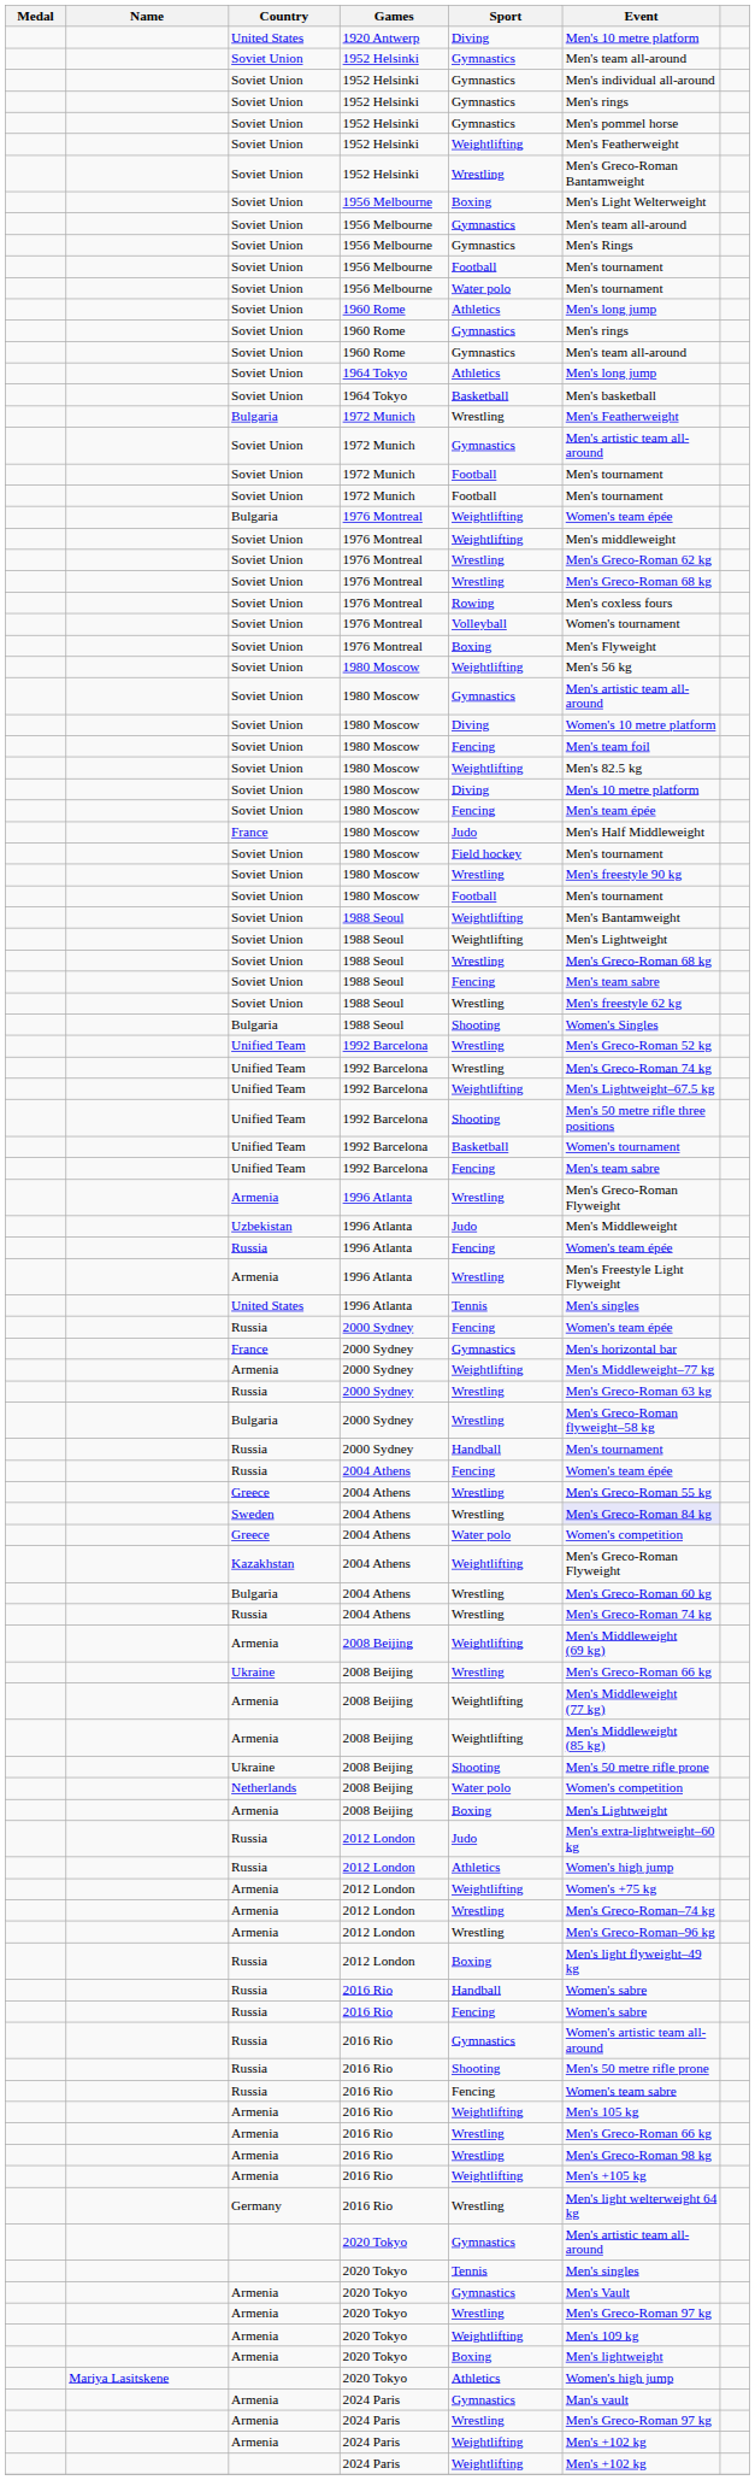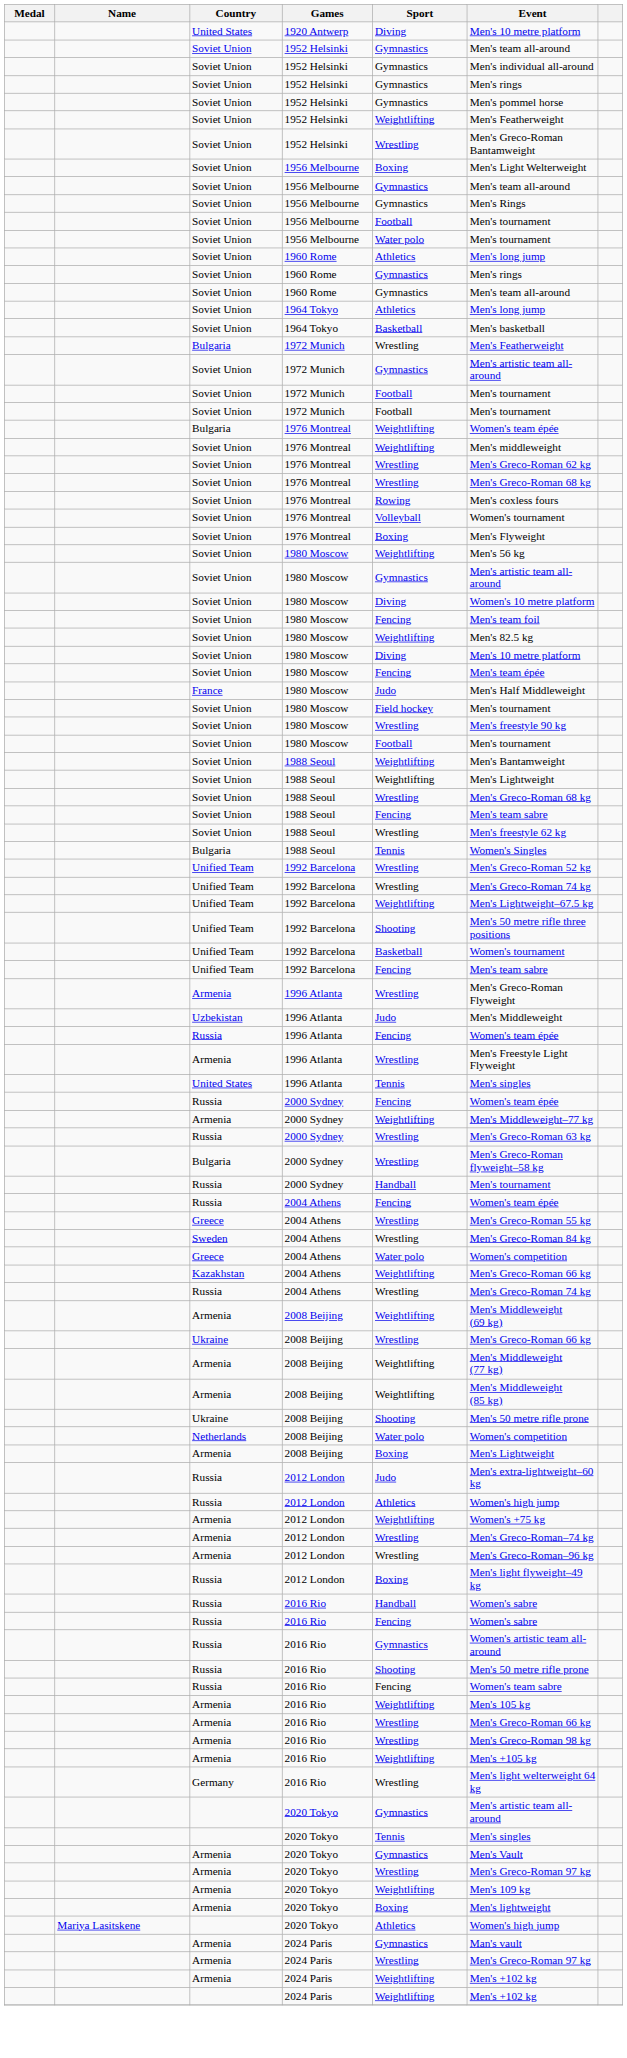 <table class="wikitable sortable" style="font-size:100%;width:100%">
 <tr>
 <th style="width:5em">Medal</th>
 <th style="width:17em">Name</th>
 <th style="width:10em">Country</th>
 <th style="width:10em">Games</th>
 <th style="width:10em">Sport</th>
 <th style="width:15em">Event</th>
 <th class="unsortable" style="width:3em"></th>
 </tr>
 <tr>
 <td></td>
 <td></td>
 <td> <a href='#'>United States</a></td>
 <td><a href='#'>1920 Antwerp</a></td>
 <td><a href='#'>Diving</a></td>
 <td><a href='#'>Men's 10 metre platform</a></td>
 <td></td>
 </tr>
 <tr>
 <td></td>
 <td></td>
 <td> <a href='#'>Soviet Union</a></td>
 <td><a href='#'>1952 Helsinki</a></td>
 <td><a href='#'>Gymnastics</a></td>
 <td>Men's team all-around</td>
 <td></td>
 </tr>
 <tr>
 <td></td>
 <td></td>
 <td> Soviet Union</td>
 <td>1952 Helsinki</td>
 <td>Gymnastics</td>
 <td>Men's individual all-around</td>
 <td></td>
 </tr>
 <tr>
 <td></td>
 <td></td>
 <td> Soviet Union</td>
 <td>1952 Helsinki</td>
 <td>Gymnastics</td>
 <td>Men's rings</td>
 <td></td>
 </tr>
 <tr>
 <td></td>
 <td></td>
 <td> Soviet Union</td>
 <td>1952 Helsinki</td>
 <td>Gymnastics</td>
 <td>Men's pommel horse</td>
 <td></td>
 </tr>
 <tr>
 <td></td>
 <td></td>
 <td> Soviet Union</td>
 <td>1952 Helsinki</td>
 <td><a href='#'>Weightlifting</a></td>
 <td>Men's Featherweight</td>
 <td></td>
 </tr>
 <tr>
 <td></td>
 <td></td>
 <td> Soviet Union</td>
 <td>1952 Helsinki</td>
 <td><a href='#'>Wrestling</a></td>
 <td>Men's Greco-Roman Bantamweight</td>
 <td></td>
 </tr>
 <tr>
 <td></td>
 <td></td>
 <td> Soviet Union</td>
 <td><a href='#'>1956 Melbourne</a></td>
 <td><a href='#'>Boxing</a></td>
 <td>Men's Light Welterweight</td>
 <td></td>
 </tr>
 <tr>
 <td></td>
 <td></td>
 <td> Soviet Union</td>
 <td>1956 Melbourne</td>
 <td><a href='#'>Gymnastics</a></td>
 <td>Men's team all-around</td>
 <td></td>
 </tr>
 <tr>
 <td></td>
 <td></td>
 <td> Soviet Union</td>
 <td>1956 Melbourne</td>
 <td>Gymnastics</td>
 <td>Men's Rings</td>
 <td></td>
 </tr>
 <tr>
 <td></td>
 <td></td>
 <td> Soviet Union</td>
 <td>1956 Melbourne</td>
 <td><a href='#'>Football</a></td>
 <td>Men's tournament</td>
 <td></td>
 </tr>
 <tr>
 <td></td>
 <td></td>
 <td> Soviet Union</td>
 <td>1956 Melbourne</td>
 <td><a href='#'>Water polo</a></td>
 <td>Men's tournament</td>
 <td></td>
 </tr>
 <tr>
 <td></td>
 <td></td>
 <td> Soviet Union</td>
 <td><a href='#'>1960 Rome</a></td>
 <td><a href='#'>Athletics</a></td>
 <td><a href='#'>Men's long jump</a></td>
 <td></td>
 </tr>
 <tr>
 <td></td>
 <td></td>
 <td> Soviet Union</td>
 <td>1960 Rome</td>
 <td><a href='#'>Gymnastics</a></td>
 <td>Men's rings</td>
 <td></td>
 </tr>
 <tr>
 <td></td>
 <td></td>
 <td> Soviet Union</td>
 <td>1960 Rome</td>
 <td>Gymnastics</td>
 <td>Men's team all-around</td>
 <td></td>
 </tr>
 <tr>
 <td></td>
 <td></td>
 <td> Soviet Union</td>
 <td><a href='#'>1964 Tokyo</a></td>
 <td><a href='#'>Athletics</a></td>
 <td><a href='#'>Men's long jump</a></td>
 <td></td>
 </tr>
 <tr>
 <td></td>
 <td></td>
 <td> Soviet Union</td>
 <td>1964 Tokyo</td>
 <td><a href='#'>Basketball</a></td>
 <td>Men's basketball</td>
 <td></td>
 </tr>
 <tr>
 <td></td>
 <td></td>
 <td> <a href='#'>Bulgaria</a></td>
 <td><a href='#'>1972 Munich</a></td>
 <td>Wrestling</td>
 <td><a href='#'>Men's Featherweight</a></td>
 <td></td>
 </tr>
 <tr>
 <td></td>
 <td></td>
 <td> Soviet Union</td>
 <td>1972 Munich</td>
 <td><a href='#'>Gymnastics</a></td>
 <td><a href='#'>Men's artistic team all-around</a></td>
 <td></td>
 </tr>
 <tr>
 <td></td>
 <td></td>
 <td> Soviet Union</td>
 <td>1972 Munich</td>
 <td><a href='#'>Football</a></td>
 <td>Men's tournament</td>
 <td></td>
 </tr>
 <tr>
 <td></td>
 <td></td>
 <td> Soviet Union</td>
 <td>1972 Munich</td>
 <td>Football</td>
 <td>Men's tournament</td>
 <td></td>
 </tr>
 <tr>
 <td></td>
 <td></td>
 <td> Bulgaria</td>
 <td><a href='#'>1976 Montreal</a></td>
 <td><a href='#'>Weightlifting</a></td>
 <td><a href='#'>Women's team épée</a></td>
 <td></td>
 </tr>
 <tr>
 <td></td>
 <td></td>
 <td> Soviet Union</td>
 <td>1976 Montreal</td>
 <td><a href='#'>Weightlifting</a></td>
 <td>Men's middleweight</td>
 <td></td>
 </tr>
 <tr>
 <td></td>
 <td></td>
 <td> Soviet Union</td>
 <td>1976 Montreal</td>
 <td><a href='#'>Wrestling</a></td>
 <td><a href='#'>Men's Greco-Roman 62 kg</a></td>
 <td></td>
 </tr>
 <tr>
 <td></td>
 <td></td>
 <td> Soviet Union</td>
 <td>1976 Montreal</td>
 <td><a href='#'>Wrestling</a></td>
 <td><a href='#'>Men's Greco-Roman 68 kg</a></td>
 <td></td>
 </tr>
 <tr>
 <td></td>
 <td></td>
 <td> Soviet Union</td>
 <td>1976 Montreal</td>
 <td><a href='#'>Rowing</a></td>
 <td>Men's coxless fours</td>
 <td></td>
 </tr>
 <tr>
 <td></td>
 <td></td>
 <td> Soviet Union</td>
 <td>1976 Montreal</td>
 <td><a href='#'>Volleyball</a></td>
 <td>Women's tournament</td>
 <td></td>
 </tr>
 <tr>
 <td></td>
 <td></td>
 <td> Soviet Union</td>
 <td>1976 Montreal</td>
 <td><a href='#'>Boxing</a></td>
 <td>Men's Flyweight</td>
 <td></td>
 </tr>
 <tr>
 <td></td>
 <td></td>
 <td> Soviet Union</td>
 <td><a href='#'>1980 Moscow</a></td>
 <td><a href='#'>Weightlifting</a></td>
 <td>Men's 56 kg</td>
 <td></td>
 </tr>
 <tr>
 <td></td>
 <td></td>
 <td> Soviet Union</td>
 <td>1980 Moscow</td>
 <td><a href='#'>Gymnastics</a></td>
 <td><a href='#'>Men's artistic team all-around</a></td>
 <td></td>
 </tr>
 <tr>
 <td></td>
 <td></td>
 <td> Soviet Union</td>
 <td>1980 Moscow</td>
 <td><a href='#'>Diving</a></td>
 <td><a href='#'>Women's 10 metre platform</a></td>
 <td></td>
 </tr>
 <tr>
 <td></td>
 <td></td>
 <td> Soviet Union</td>
 <td>1980 Moscow</td>
 <td><a href='#'>Fencing</a></td>
 <td><a href='#'>Men's team foil</a></td>
 <td></td>
 </tr>
 <tr>
 <td></td>
 <td></td>
 <td> Soviet Union</td>
 <td>1980 Moscow</td>
 <td><a href='#'>Weightlifting</a></td>
 <td>Men's 82.5 kg</td>
 <td></td>
 </tr>
 <tr>
 <td></td>
 <td></td>
 <td> Soviet Union</td>
 <td>1980 Moscow</td>
 <td><a href='#'>Diving</a></td>
 <td><a href='#'>Men's 10 metre platform</a></td>
 <td></td>
 </tr>
 <tr>
 <td></td>
 <td></td>
 <td> Soviet Union</td>
 <td>1980 Moscow</td>
 <td><a href='#'>Fencing</a></td>
 <td><a href='#'>Men's team épée</a></td>
 <td></td>
 </tr>
 <tr>
 <td></td>
 <td></td>
 <td> <a href='#'>France</a></td>
 <td>1980 Moscow</td>
 <td><a href='#'>Judo</a></td>
 <td>Men's Half Middleweight</td>
 <td></td>
 </tr>
 <tr>
 <td></td>
 <td></td>
 <td> Soviet Union</td>
 <td>1980 Moscow</td>
 <td><a href='#'>Field hockey</a></td>
 <td>Men's tournament</td>
 <td></td>
 </tr>
 <tr>
 <td></td>
 <td></td>
 <td> Soviet Union</td>
 <td>1980 Moscow</td>
 <td><a href='#'>Wrestling</a></td>
 <td><a href='#'>Men's freestyle 90 kg</a></td>
 <td></td>
 </tr>
 <tr>
 <td></td>
 <td></td>
 <td> Soviet Union</td>
 <td>1980 Moscow</td>
 <td><a href='#'>Football</a></td>
 <td>Men's tournament</td>
 <td></td>
 </tr>
 <tr>
 <td></td>
 <td></td>
 <td> Soviet Union</td>
 <td><a href='#'>1988 Seoul</a></td>
 <td><a href='#'>Weightlifting</a></td>
 <td>Men's Bantamweight</td>
 <td></td>
 </tr>
 <tr>
 <td></td>
 <td></td>
 <td> Soviet Union</td>
 <td>1988 Seoul</td>
 <td>Weightlifting</td>
 <td>Men's Lightweight</td>
 <td></td>
 </tr>
 <tr>
 <td></td>
 <td></td>
 <td> Soviet Union</td>
 <td>1988 Seoul</td>
 <td><a href='#'>Wrestling</a></td>
 <td><a href='#'>Men's Greco-Roman 68 kg</a></td>
 <td></td>
 </tr>
 <tr>
 <td></td>
 <td></td>
 <td> Soviet Union</td>
 <td>1988 Seoul</td>
 <td><a href='#'>Fencing</a></td>
 <td><a href='#'>Men's team sabre</a></td>
 <td></td>
 </tr>
 <tr>
 <td></td>
 <td></td>
 <td> Soviet Union</td>
 <td>1988 Seoul</td>
 <td>Wrestling</td>
 <td><a href='#'>Men's freestyle 62 kg</a></td>
 <td></td>
 </tr>
 <tr>
 <td></td>
 <td></td>
 <td> Bulgaria</td>
 <td>1988 Seoul</td>
-<td><a href='#'>Shooting</a></td>
+<td><a href='#'>Tennis</a></td>
 <td><a href='#'>Women's Singles</a></td>
 <td></td>
 </tr>
 <tr>
 <td></td>
 <td></td>
 <td> <a href='#'>Unified Team</a></td>
 <td><a href='#'>1992 Barcelona</a></td>
 <td><a href='#'>Wrestling</a></td>
 <td><a href='#'>Men's Greco-Roman 52 kg</a></td>
 <td></td>
 </tr>
 <tr>
 <td></td>
 <td></td>
 <td> Unified Team</td>
 <td>1992 Barcelona</td>
 <td>Wrestling</td>
 <td><a href='#'>Men's Greco-Roman 74 kg</a></td>
 <td></td>
 </tr>
 <tr>
 <td></td>
 <td></td>
 <td> Unified Team</td>
 <td>1992 Barcelona</td>
 <td><a href='#'>Weightlifting</a></td>
 <td><a href='#'>Men's Lightweight–67.5 kg</a></td>
 <td></td>
 </tr>
 <tr>
 <td></td>
 <td></td>
 <td> Unified Team</td>
 <td>1992 Barcelona</td>
 <td><a href='#'>Shooting</a></td>
 <td><a href='#'>Men's 50 metre rifle three positions</a></td>
 <td></td>
 </tr>
 <tr>
 <td></td>
 <td></td>
 <td> Unified Team</td>
 <td>1992 Barcelona</td>
 <td><a href='#'>Basketball</a></td>
 <td><a href='#'>Women's tournament</a></td>
 <td></td>
 </tr>
 <tr>
 <td></td>
 <td></td>
 <td> Unified Team</td>
 <td>1992 Barcelona</td>
 <td><a href='#'>Fencing</a></td>
 <td><a href='#'>Men's team sabre</a></td>
 <td></td>
 </tr>
 <tr>
 <td></td>
 <td></td>
 <td> <a href='#'>Armenia</a></td>
 <td><a href='#'>1996 Atlanta</a></td>
 <td><a href='#'>Wrestling</a></td>
 <td>Men's Greco-Roman Flyweight</td>
 <td></td>
 </tr>
 <tr>
 <td></td>
 <td></td>
 <td> <a href='#'>Uzbekistan</a></td>
 <td>1996 Atlanta</td>
 <td><a href='#'>Judo</a></td>
 <td>Men's Middleweight</td>
 <td></td>
 </tr>
 <tr>
 <td></td>
 <td></td>
 <td> <a href='#'>Russia</a></td>
 <td>1996 Atlanta</td>
 <td><a href='#'>Fencing</a></td>
 <td><a href='#'>Women's team épée</a></td>
 <td></td>
 </tr>
 <tr>
 <td></td>
 <td></td>
 <td> Armenia</td>
 <td>1996 Atlanta</td>
 <td><a href='#'>Wrestling</a></td>
 <td>Men's Freestyle Light Flyweight</td>
 <td></td>
 </tr>
 <tr>
 <td></td>
 <td></td>
 <td> <a href='#'>United States</a></td>
 <td>1996 Atlanta</td>
 <td><a href='#'>Tennis</a></td>
 <td><a href='#'>Men's singles</a></td>
 <td></td>
 </tr>
 <tr>
 <td></td>
 <td></td>
 <td> Russia</td>
 <td><a href='#'>2000 Sydney</a></td>
 <td><a href='#'>Fencing</a></td>
 <td><a href='#'>Women's team épée</a></td>
 <td></td>
 </tr>
 <tr>
 <td></td>
 <td></td>
-<td> <a href='#'>France</a></td>
-<td>2000 Sydney</td>
-<td><a href='#'>Gymnastics</a></td>
-<td><a href='#'>Men's horizontal bar</a></td>
-<td></td>
-</tr>
-<tr>
-<td></td>
-<td></td>
 <td> Armenia</td>
 <td>2000 Sydney</td>
 <td><a href='#'>Weightlifting</a></td>
 <td><a href='#'>Men's Middleweight–77 kg</a></td>
 <td></td>
 </tr>
 <tr>
 <td></td>
 <td></td>
 <td> Russia</td>
 <td><a href='#'>2000 Sydney</a></td>
 <td><a href='#'>Wrestling</a></td>
 <td><a href='#'>Men's Greco-Roman 63 kg</a></td>
 <td></td>
 </tr>
 <tr>
 <td></td>
 <td></td>
 <td> Bulgaria</td>
 <td>2000 Sydney</td>
 <td><a href='#'>Wrestling</a></td>
 <td><a href='#'>Men's Greco-Roman flyweight–58 kg</a></td>
 <td></td>
 </tr>
 <tr>
 <td></td>
 <td></td>
 <td> Russia</td>
 <td>2000 Sydney</td>
 <td><a href='#'>Handball</a></td>
 <td><a href='#'>Men's tournament</a></td>
 <td></td>
 </tr>
 <tr>
 <td></td>
 <td></td>
 <td> Russia</td>
 <td><a href='#'>2004 Athens</a></td>
 <td><a href='#'>Fencing</a></td>
 <td><a href='#'>Women's team épée</a></td>
 <td></td>
 </tr>
 <tr>
 <td></td>
 <td></td>
 <td> <a href='#'>Greece</a></td>
 <td>2004 Athens</td>
 <td><a href='#'>Wrestling</a></td>
 <td><a href='#'>Men's Greco-Roman 55 kg</a></td>
 <td></td>
 </tr>
 <tr>
 <td></td>
 <td></td>
 <td> <a href='#'>Sweden</a></td>
 <td>2004 Athens</td>
 <td>Wrestling</td>
-<td style="background: lavender;"><a href='#'>Men's Greco-Roman 84 kg</a></td>
+<td><a href='#'>Men's Greco-Roman 84 kg</a></td>
 <td></td>
 </tr>
 <tr>
 <td></td>
 <td></td>
 <td> <a href='#'>Greece</a></td>
 <td>2004 Athens</td>
 <td><a href='#'>Water polo</a></td>
 <td><a href='#'>Women's competition</a></td>
 <td></td>
 </tr>
 <tr>
 <td></td>
 <td></td>
 <td> <a href='#'>Kazakhstan</a></td>
 <td>2004 Athens</td>
 <td><a href='#'>Weightlifting</a></td>
-<td>Men's Greco-Roman Flyweight</td>
-<td></td>
-</tr>
-<tr>
-<td></td>
-<td></td>
-<td> Bulgaria</td>
-<td>2004 Athens</td>
-<td>Wrestling</td>
-<td><a href='#'>Men's Greco-Roman 60 kg</a></td>
+<td><a href='#'>Men's Greco-Roman 66 kg</a></td>
 <td></td>
 </tr>
 <tr>
 <td></td>
 <td></td>
 <td> Russia</td>
 <td>2004 Athens</td>
 <td>Wrestling</td>
 <td><a href='#'>Men's Greco-Roman 74 kg</a></td>
 <td></td>
 </tr>
 <tr>
 <td></td>
 <td></td>
 <td> Armenia</td>
 <td><a href='#'>2008 Beijing</a></td>
 <td><a href='#'>Weightlifting</a></td>
 <td><a href='#'>Men's Middleweight (69 kg)</a></td>
 <td></td>
 </tr>
 <tr>
 <td></td>
 <td></td>
 <td> <a href='#'>Ukraine</a></td>
 <td>2008 Beijing</td>
 <td><a href='#'>Wrestling</a></td>
 <td><a href='#'>Men's Greco-Roman 66 kg</a></td>
 <td></td>
 </tr>
 <tr>
 <td></td>
 <td></td>
 <td> Armenia</td>
 <td>2008 Beijing</td>
 <td>Weightlifting</td>
 <td><a href='#'>Men's Middleweight (77 kg)</a></td>
 <td></td>
 </tr>
 <tr>
 <td></td>
 <td></td>
 <td> Armenia</td>
 <td>2008 Beijing</td>
 <td>Weightlifting</td>
 <td><a href='#'>Men's Middleweight (85 kg)</a></td>
 <td></td>
 </tr>
 <tr>
 <td></td>
 <td></td>
 <td> Ukraine</td>
 <td>2008 Beijing</td>
 <td><a href='#'>Shooting</a></td>
 <td><a href='#'>Men's 50 metre rifle prone</a></td>
 <td></td>
 </tr>
 <tr>
 <td></td>
 <td></td>
 <td> <a href='#'>Netherlands</a></td>
 <td>2008 Beijing</td>
 <td><a href='#'>Water polo</a></td>
 <td><a href='#'>Women's competition</a></td>
 <td></td>
 </tr>
 <tr>
 <td></td>
 <td></td>
 <td> Armenia</td>
 <td>2008 Beijing</td>
 <td><a href='#'>Boxing</a></td>
 <td><a href='#'>Men's Lightweight</a></td>
 <td></td>
 </tr>
 <tr>
 <td></td>
 <td></td>
 <td> Russia</td>
 <td><a href='#'>2012 London</a></td>
 <td><a href='#'>Judo</a></td>
 <td><a href='#'>Men's extra-lightweight–60 kg</a></td>
 <td></td>
 </tr>
 <tr>
 <td></td>
 <td></td>
 <td> Russia</td>
 <td><a href='#'>2012 London</a></td>
 <td><a href='#'>Athletics</a></td>
 <td><a href='#'>Women's high jump</a></td>
 <td></td>
 </tr>
 <tr>
 <td></td>
 <td></td>
 <td> Armenia</td>
 <td>2012 London</td>
 <td><a href='#'>Weightlifting</a></td>
 <td><a href='#'>Women's +75 kg</a></td>
 <td></td>
 </tr>
 <tr>
 <td></td>
 <td></td>
 <td> Armenia</td>
 <td>2012 London</td>
 <td><a href='#'>Wrestling</a></td>
 <td><a href='#'>Men's Greco-Roman–74 kg</a></td>
 <td></td>
 </tr>
 <tr>
 <td></td>
 <td></td>
 <td> Armenia</td>
 <td>2012 London</td>
 <td>Wrestling</td>
 <td><a href='#'>Men's Greco-Roman–96 kg</a></td>
 <td></td>
 </tr>
 <tr>
 <td></td>
 <td></td>
 <td> Russia</td>
 <td>2012 London</td>
 <td><a href='#'>Boxing</a></td>
 <td><a href='#'>Men's light flyweight–49 kg</a></td>
 <td></td>
 </tr>
 <tr>
 <td></td>
 <td></td>
 <td> Russia</td>
 <td><a href='#'>2016 Rio</a></td>
 <td><a href='#'>Handball</a></td>
 <td><a href='#'>Women's sabre</a></td>
 <td></td>
 </tr>
 <tr>
 <td></td>
 <td></td>
 <td> Russia</td>
 <td><a href='#'>2016 Rio</a></td>
 <td><a href='#'>Fencing</a></td>
 <td><a href='#'>Women's sabre</a></td>
 <td></td>
 </tr>
 <tr>
 <td></td>
 <td></td>
 <td> Russia</td>
 <td>2016 Rio</td>
 <td><a href='#'>Gymnastics</a></td>
 <td><a href='#'>Women's artistic team all-around</a></td>
 <td></td>
 </tr>
 <tr>
 <td></td>
 <td></td>
 <td> Russia</td>
 <td>2016 Rio</td>
 <td><a href='#'>Shooting</a></td>
 <td><a href='#'>Men's 50 metre rifle prone</a></td>
 <td></td>
 </tr>
 <tr>
 <td></td>
 <td></td>
 <td> Russia</td>
 <td>2016 Rio</td>
 <td>Fencing</td>
 <td><a href='#'>Women's team sabre</a></td>
 <td></td>
 </tr>
 <tr>
 <td></td>
 <td></td>
 <td> Armenia</td>
 <td>2016 Rio</td>
 <td><a href='#'>Weightlifting</a></td>
 <td><a href='#'>Men's 105 kg</a></td>
 <td></td>
 </tr>
 <tr>
 <td></td>
 <td></td>
 <td> Armenia</td>
 <td>2016 Rio</td>
 <td><a href='#'>Wrestling</a></td>
 <td><a href='#'>Men's Greco-Roman 66 kg</a></td>
 <td></td>
 </tr>
 <tr>
 <td></td>
 <td></td>
 <td> Armenia</td>
 <td>2016 Rio</td>
 <td><a href='#'>Wrestling</a></td>
 <td><a href='#'>Men's Greco-Roman 98 kg</a></td>
 <td></td>
 </tr>
 <tr>
 <td></td>
 <td></td>
 <td> Armenia</td>
 <td>2016 Rio</td>
 <td><a href='#'>Weightlifting</a></td>
 <td><a href='#'>Men's +105 kg</a></td>
 <td></td>
 </tr>
 <tr>
 <td></td>
 <td></td>
 <td> Germany</td>
 <td>2016 Rio</td>
 <td>Wrestling</td>
 <td><a href='#'>Men's light welterweight 64 kg</a></td>
 <td></td>
 </tr>
 <tr>
 <td></td>
 <td></td>
 <td></td>
 <td><a href='#'>2020 Tokyo</a></td>
 <td><a href='#'>Gymnastics</a></td>
 <td><a href='#'>Men's artistic team all-around</a></td>
 <td></td>
 </tr>
 <tr>
 <td></td>
 <td></td>
 <td></td>
 <td>2020 Tokyo</td>
 <td><a href='#'>Tennis</a></td>
 <td><a href='#'>Men's singles</a></td>
 <td></td>
 </tr>
 <tr>
 <td></td>
 <td></td>
 <td> Armenia</td>
 <td>2020 Tokyo</td>
 <td><a href='#'>Gymnastics</a></td>
 <td><a href='#'>Men's Vault</a></td>
 <td></td>
 </tr>
 <tr>
 <td></td>
 <td></td>
 <td> Armenia</td>
 <td>2020 Tokyo</td>
 <td><a href='#'>Wrestling</a></td>
 <td><a href='#'>Men's Greco-Roman 97 kg</a></td>
 <td></td>
 </tr>
 <tr>
 <td></td>
 <td></td>
 <td> Armenia</td>
 <td>2020 Tokyo</td>
 <td><a href='#'>Weightlifting</a></td>
 <td><a href='#'>Men's 109 kg</a></td>
 <td></td>
 </tr>
 <tr>
 <td></td>
 <td></td>
 <td> Armenia</td>
 <td>2020 Tokyo</td>
 <td><a href='#'>Boxing</a></td>
 <td><a href='#'>Men's lightweight</a></td>
 <td></td>
 </tr>
 <tr>
 <td></td>
 <td><a href='#'>Mariya Lasitskene</a></td>
 <td></td>
 <td>2020 Tokyo</td>
 <td><a href='#'>Athletics</a></td>
 <td><a href='#'>Women's high jump</a></td>
 <td></td>
 </tr>
 <tr>
 <td></td>
 <td></td>
 <td> Armenia</td>
 <td>2024 Paris</td>
 <td><a href='#'>Gymnastics</a></td>
 <td><a href='#'>Man's vault</a></td>
 <td></td>
 </tr>
 <tr>
 <td></td>
 <td></td>
 <td> Armenia</td>
 <td>2024 Paris</td>
 <td><a href='#'>Wrestling</a></td>
 <td><a href='#'>Men's Greco-Roman 97 kg</a></td>
 <td></td>
 </tr>
 <tr>
 <td></td>
 <td></td>
 <td> Armenia</td>
 <td>2024 Paris</td>
 <td><a href='#'>Weightlifting</a></td>
 <td><a href='#'>Men's +102 kg</a></td>
 <td></td>
 </tr>
 <tr>
 <td></td>
 <td></td>
 <td></td>
 <td>2024 Paris</td>
 <td><a href='#'>Weightlifting</a></td>
 <td><a href='#'>Men's +102 kg</a></td>
 <td></td>
 </tr>
 <tr>
 </tr>
 </table>
